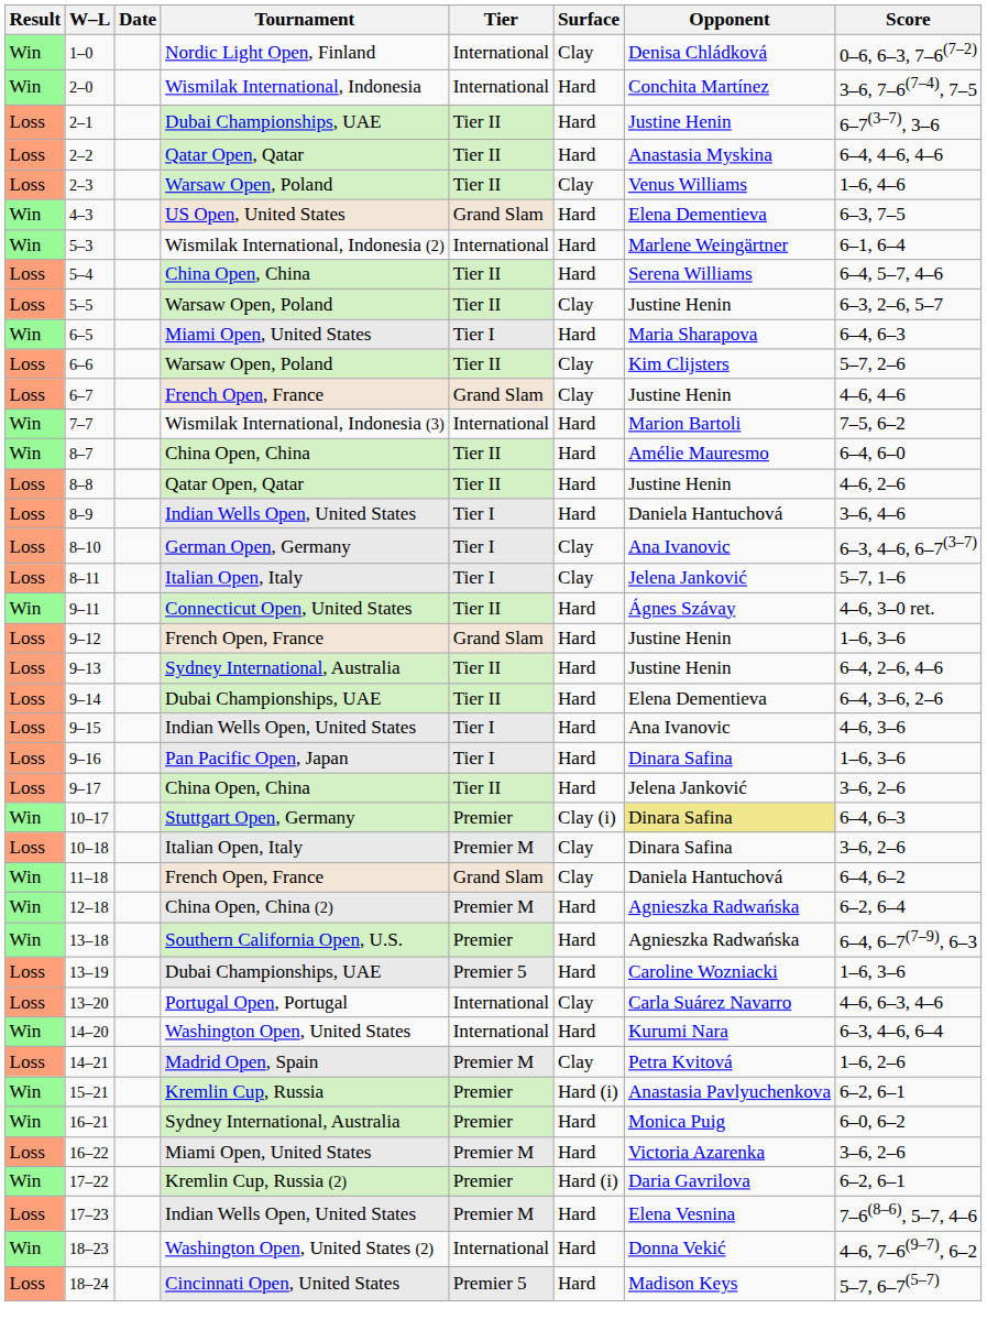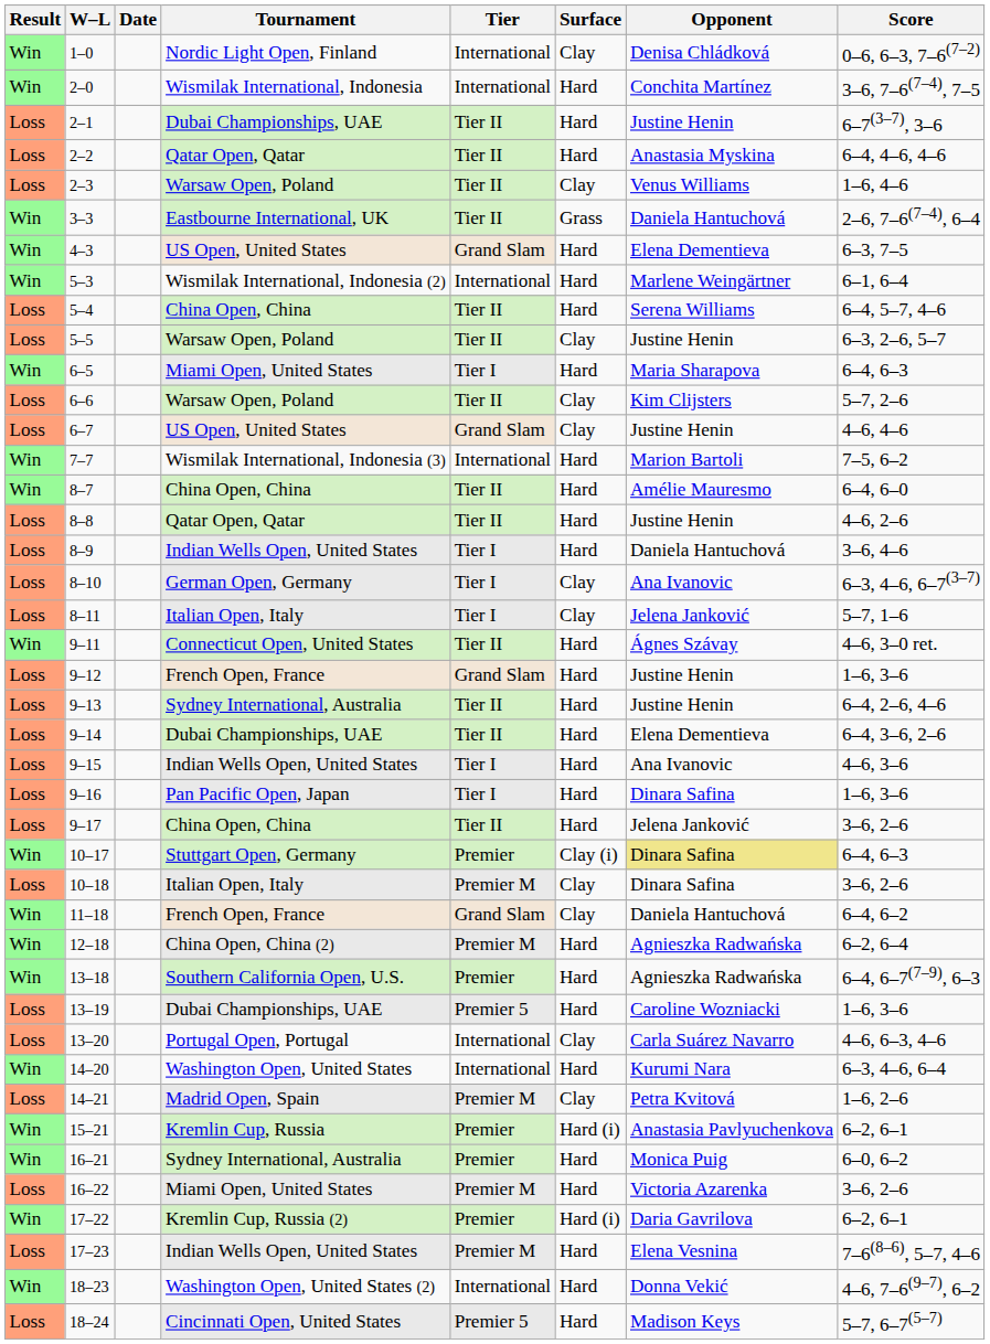 <table class="sortable wikitable">
 <tr>
 <th>Result</th>
 <th class="unsortable">W–L</th>
 <th>Date</th>
 <th>Tournament</th>
 <th>Tier</th>
 <th>Surface</th>
 <th>Opponent</th>
 <th class="unsortable">Score</th>
 </tr>
 <tr>
 <td style="background:#98fb98;">Win</td>
 <td><small>1–0</small></td>
 <td></td>
 <td><a href='#'>Nordic Light Open</a>, Finland</td>
 <td>International</td>
 <td>Clay</td>
 <td> <a href='#'>Denisa Chládková</a></td>
 <td>0–6, 6–3, 7–6<sup>(7–2)</sup></td>
 </tr>
 <tr>
 <td style="background:#98fb98;">Win</td>
 <td><small>2–0</small></td>
 <td><a href='#'></a></td>
 <td><a href='#'>Wismilak International</a>, Indonesia</td>
 <td>International</td>
 <td>Hard</td>
 <td> <a href='#'>Conchita Martínez</a></td>
 <td>3–6, 7–6<sup>(7–4)</sup>, 7–5</td>
 </tr>
 <tr>
 <td style="background:#ffa07a;">Loss</td>
 <td><small>2–1</small></td>
 <td><a href='#'></a></td>
 <td style="background:#d4f1c5;"><a href='#'>Dubai Championships</a>, UAE</td>
 <td style="background:#d4f1c5;">Tier II</td>
 <td>Hard</td>
 <td> <a href='#'>Justine Henin</a></td>
 <td>6–7<sup>(3–7)</sup>, 3–6</td>
 </tr>
 <tr>
 <td style="background:#ffa07a;">Loss</td>
 <td><small>2–2</small></td>
 <td><a href='#'></a></td>
 <td style="background:#d4f1c5;"><a href='#'>Qatar Open</a>, Qatar</td>
 <td style="background:#d4f1c5;">Tier II</td>
 <td>Hard</td>
 <td> <a href='#'>Anastasia Myskina</a></td>
 <td>6–4, 4–6, 4–6</td>
 </tr>
 <tr>
 <td style="background:#ffa07a;">Loss</td>
 <td><small>2–3</small></td>
 <td><a href='#'></a></td>
 <td style="background:#d4f1c5;"><a href='#'>Warsaw Open</a>, Poland</td>
 <td style="background:#d4f1c5;">Tier II</td>
 <td>Clay</td>
 <td> <a href='#'>Venus Williams</a></td>
 <td>1–6, 4–6</td>
+</tr>
+<tr>
+<td style="background:#98fb98;">Win</td>
+<td><small>3–3</small></td>
+<td><a href='#'></a></td>
+<td style="background:#d4f1c5;"><a href='#'>Eastbourne International</a>, UK</td>
+<td style="background:#d4f1c5;">Tier II</td>
+<td>Grass</td>
+<td> <a href='#'>Daniela Hantuchová</a></td>
+<td>2–6, 7–6<sup>(7–4)</sup>, 6–4</td>
 </tr>
 <tr>
 <td style="background:#98fb98;">Win</td>
 <td><small>4–3</small></td>
 <td><a href='#'></a></td>
 <td style="background:#f3e6d7;"><a href='#'>US Open</a>, United States</td>
 <td style="background:#f3e6d7;">Grand Slam</td>
 <td>Hard</td>
 <td> <a href='#'>Elena Dementieva</a></td>
 <td>6–3, 7–5</td>
 </tr>
 <tr>
 <td style="background:#98fb98;">Win</td>
 <td><small>5–3</small></td>
 <td><a href='#'></a></td>
 <td>Wismilak International, Indonesia <small>(2)</small></td>
 <td>International</td>
 <td>Hard</td>
 <td> <a href='#'>Marlene Weingärtner</a></td>
 <td>6–1, 6–4</td>
 </tr>
 <tr>
 <td style="background:#ffa07a;">Loss</td>
 <td><small>5–4</small></td>
 <td><a href='#'></a></td>
 <td style="background:#d4f1c5;"><a href='#'>China Open</a>, China</td>
 <td style="background:#d4f1c5;">Tier II</td>
 <td>Hard</td>
 <td> <a href='#'>Serena Williams</a></td>
 <td>6–4, 5–7, 4–6</td>
 </tr>
 <tr>
 <td style="background:#ffa07a;">Loss</td>
 <td><small>5–5</small></td>
 <td><a href='#'></a></td>
 <td style="background:#d4f1c5;">Warsaw Open, Poland</td>
 <td style="background:#d4f1c5;">Tier II</td>
 <td>Clay</td>
 <td> Justine Henin</td>
 <td>6–3, 2–6, 5–7</td>
 </tr>
 <tr>
 <td style="background:#98fb98;">Win</td>
 <td><small>6–5</small></td>
 <td><a href='#'></a></td>
 <td style="background:#e9e9e9;"><a href='#'>Miami Open</a>, United States</td>
 <td style="background:#e9e9e9;">Tier I</td>
 <td>Hard</td>
 <td> <a href='#'>Maria Sharapova</a></td>
 <td>6–4, 6–3</td>
 </tr>
 <tr>
 <td style="background:#ffa07a;">Loss</td>
 <td><small>6–6</small></td>
 <td><a href='#'></a></td>
 <td style="background:#d4f1c5;">Warsaw Open, Poland</td>
 <td style="background:#d4f1c5;">Tier II</td>
 <td>Clay</td>
 <td> <a href='#'>Kim Clijsters</a></td>
 <td>5–7, 2–6</td>
 </tr>
 <tr>
 <td style="background:#ffa07a;">Loss</td>
 <td><small>6–7</small></td>
 <td><a href='#'></a></td>
-<td style="background:#f3e6d7;"><a href='#'>French Open</a>, France</td>
+<td style="background:#f3e6d7;"><a href='#'>US Open</a>, United States</td>
 <td style="background:#f3e6d7;">Grand Slam</td>
 <td>Clay</td>
 <td> Justine Henin</td>
 <td>4–6, 4–6</td>
 </tr>
 <tr>
 <td style="background:#98fb98;">Win</td>
 <td><small>7–7</small></td>
 <td><a href='#'></a></td>
 <td>Wismilak International, Indonesia <small>(3)</small></td>
 <td>International</td>
 <td>Hard</td>
 <td> <a href='#'>Marion Bartoli</a></td>
 <td>7–5, 6–2</td>
 </tr>
 <tr>
 <td style="background:#98fb98;">Win</td>
 <td><small>8–7</small></td>
 <td><a href='#'></a></td>
 <td style="background:#d4f1c5;">China Open, China</td>
 <td style="background:#d4f1c5;">Tier II</td>
 <td>Hard</td>
 <td> <a href='#'>Amélie Mauresmo</a></td>
 <td>6–4, 6–0</td>
 </tr>
 <tr>
 <td style="background:#ffa07a;">Loss</td>
 <td><small>8–8</small></td>
 <td><a href='#'></a></td>
 <td style="background:#d4f1c5;">Qatar Open, Qatar</td>
 <td style="background:#d4f1c5;">Tier II</td>
 <td>Hard</td>
 <td> Justine Henin</td>
 <td>4–6, 2–6</td>
 </tr>
 <tr>
 <td style="background:#ffa07a;">Loss</td>
 <td><small>8–9</small></td>
 <td><a href='#'></a></td>
 <td style="background:#e9e9e9;"><a href='#'>Indian Wells Open</a>, United States</td>
 <td style="background:#e9e9e9;">Tier I</td>
 <td>Hard</td>
 <td> Daniela Hantuchová</td>
 <td>3–6, 4–6</td>
 </tr>
 <tr>
 <td style="background:#ffa07a;">Loss</td>
 <td><small>8–10</small></td>
 <td><a href='#'></a></td>
 <td style="background:#e9e9e9;"><a href='#'>German Open</a>, Germany</td>
 <td style="background:#e9e9e9;">Tier I</td>
 <td>Clay</td>
 <td> <a href='#'>Ana Ivanovic</a></td>
 <td>6–3, 4–6, 6–7<sup>(3–7)</sup></td>
 </tr>
 <tr>
 <td style="background:#ffa07a;">Loss</td>
 <td><small>8–11</small></td>
 <td><a href='#'></a></td>
 <td style="background:#e9e9e9;"><a href='#'>Italian Open</a>, Italy</td>
 <td style="background:#e9e9e9;">Tier I</td>
 <td>Clay</td>
 <td> <a href='#'>Jelena Janković</a></td>
 <td>5–7, 1–6</td>
 </tr>
 <tr>
 <td style="background:#98fb98;">Win</td>
 <td><small>9–11</small></td>
 <td><a href='#'></a></td>
 <td style="background:#d4f1c5;"><a href='#'>Connecticut Open</a>, United States</td>
 <td style="background:#d4f1c5;">Tier II</td>
 <td>Hard</td>
 <td> <a href='#'>Ágnes Szávay</a></td>
 <td>4–6, 3–0 ret.</td>
 </tr>
 <tr>
 <td style="background:#ffa07a;">Loss</td>
 <td><small>9–12</small></td>
 <td><a href='#'></a></td>
 <td style="background:#f3e6d7;">French Open, France</td>
 <td style="background:#f3e6d7;">Grand Slam</td>
 <td>Hard</td>
 <td> Justine Henin</td>
 <td>1–6, 3–6</td>
 </tr>
 <tr>
 <td style="background:#ffa07a;">Loss</td>
 <td><small>9–13</small></td>
 <td><a href='#'></a></td>
 <td style="background:#d4f1c5;"><a href='#'>Sydney International</a>, Australia</td>
 <td style="background:#d4f1c5;">Tier II</td>
 <td>Hard</td>
 <td> Justine Henin</td>
 <td>6–4, 2–6, 4–6</td>
 </tr>
 <tr>
 <td style="background:#ffa07a;">Loss</td>
 <td><small>9–14</small></td>
 <td><a href='#'></a></td>
 <td style="background:#d4f1c5;">Dubai Championships, UAE</td>
 <td style="background:#d4f1c5;">Tier II</td>
 <td>Hard</td>
 <td> Elena Dementieva</td>
 <td>6–4, 3–6, 2–6</td>
 </tr>
 <tr>
 <td style="background:#ffa07a;">Loss</td>
 <td><small>9–15</small></td>
 <td><a href='#'></a></td>
 <td style="background:#e9e9e9;">Indian Wells Open, United States</td>
 <td style="background:#e9e9e9;">Tier I</td>
 <td>Hard</td>
 <td> Ana Ivanovic</td>
 <td>4–6, 3–6</td>
 </tr>
 <tr>
 <td style="background:#ffa07a;">Loss</td>
 <td><small>9–16</small></td>
 <td><a href='#'></a></td>
 <td style="background:#e9e9e9;"><a href='#'>Pan Pacific Open</a>, Japan</td>
 <td style="background:#e9e9e9;">Tier I</td>
 <td>Hard</td>
 <td> <a href='#'>Dinara Safina</a></td>
 <td>1–6, 3–6</td>
 </tr>
 <tr>
 <td style="background:#ffa07a;">Loss</td>
 <td><small>9–17</small></td>
 <td><a href='#'></a></td>
 <td style="background:#d4f1c5;">China Open, China</td>
 <td style="background:#d4f1c5;">Tier II</td>
 <td>Hard</td>
 <td> Jelena Janković</td>
 <td>3–6, 2–6</td>
 </tr>
 <tr>
 <td style="background:#98fb98;">Win</td>
 <td><small>10–17</small></td>
 <td><a href='#'></a></td>
 <td style="background:#d4f1c5;"><a href='#'>Stuttgart Open</a>, Germany</td>
 <td style="background:#d4f1c5;">Premier</td>
 <td>Clay (i)</td>
 <td style="background: khaki;"> Dinara Safina</td>
 <td>6–4, 6–3</td>
 </tr>
 <tr>
 <td style="background:#ffa07a;">Loss</td>
 <td><small>10–18</small></td>
 <td><a href='#'></a></td>
 <td style="background:#e9e9e9;">Italian Open, Italy</td>
 <td style="background:#e9e9e9;">Premier M</td>
 <td>Clay</td>
 <td> Dinara Safina</td>
 <td>3–6, 2–6</td>
 </tr>
 <tr>
 <td style="background:#98fb98;">Win</td>
 <td><small>11–18</small></td>
 <td><a href='#'></a></td>
 <td style="background:#f3e6d7;">French Open, France</td>
 <td style="background:#f3e6d7;">Grand Slam</td>
 <td>Clay</td>
 <td> Daniela Hantuchová</td>
 <td>6–4, 6–2</td>
 </tr>
 <tr>
 <td style="background:#98fb98;">Win</td>
 <td><small>12–18</small></td>
 <td><a href='#'></a></td>
 <td style="background:#e9e9e9;">China Open, China <small>(2)</small></td>
 <td style="background:#e9e9e9;">Premier M</td>
 <td>Hard</td>
 <td> <a href='#'>Agnieszka Radwańska</a></td>
 <td>6–2, 6–4</td>
 </tr>
 <tr>
 <td style="background:#98fb98;">Win</td>
 <td><small>13–18</small></td>
 <td><a href='#'></a></td>
 <td style="background:#d4f1c5;"><a href='#'>Southern California Open</a>, U.S.</td>
 <td style="background:#d4f1c5;">Premier</td>
 <td>Hard</td>
 <td> Agnieszka Radwańska</td>
 <td>6–4, 6–7<sup>(7–9)</sup>, 6–3</td>
 </tr>
 <tr>
 <td style="background:#ffa07a;">Loss</td>
 <td><small>13–19</small></td>
 <td><a href='#'></a></td>
 <td style="background:#e9e9e9;">Dubai Championships, UAE</td>
 <td style="background:#e9e9e9;">Premier 5</td>
 <td>Hard</td>
 <td> <a href='#'>Caroline Wozniacki</a></td>
 <td>1–6, 3–6</td>
 </tr>
 <tr>
 <td style="background:#ffa07a;">Loss</td>
 <td><small>13–20</small></td>
 <td><a href='#'></a></td>
 <td><a href='#'>Portugal Open</a>, Portugal</td>
 <td>International</td>
 <td>Clay</td>
 <td> <a href='#'>Carla Suárez Navarro</a></td>
 <td>4–6, 6–3, 4–6</td>
 </tr>
 <tr>
 <td style="background:#98fb98;">Win</td>
 <td><small>14–20</small></td>
 <td><a href='#'></a></td>
 <td><a href='#'>Washington Open</a>, United States</td>
 <td>International</td>
 <td>Hard</td>
 <td> <a href='#'>Kurumi Nara</a></td>
 <td>6–3, 4–6, 6–4</td>
 </tr>
 <tr>
 <td style="background:#ffa07a;">Loss</td>
 <td><small>14–21</small></td>
 <td><a href='#'></a></td>
 <td style="background:#e9e9e9;"><a href='#'>Madrid Open</a>, Spain</td>
 <td style="background:#e9e9e9;">Premier M</td>
 <td>Clay</td>
 <td> <a href='#'>Petra Kvitová</a></td>
 <td>1–6, 2–6</td>
 </tr>
 <tr>
 <td style="background:#98fb98;">Win</td>
 <td><small>15–21</small></td>
 <td><a href='#'></a></td>
 <td style="background:#d4f1c5;"><a href='#'>Kremlin Cup</a>, Russia</td>
 <td style="background:#d4f1c5;">Premier</td>
 <td>Hard (i)</td>
 <td> <a href='#'>Anastasia Pavlyuchenkova</a></td>
 <td>6–2, 6–1</td>
 </tr>
 <tr>
 <td style="background:#98fb98;">Win</td>
 <td><small>16–21</small></td>
 <td><a href='#'></a></td>
 <td style="background:#d4f1c5;">Sydney International, Australia</td>
 <td style="background:#d4f1c5;">Premier</td>
 <td>Hard</td>
 <td> <a href='#'>Monica Puig</a></td>
 <td>6–0, 6–2</td>
 </tr>
 <tr>
 <td style="background:#ffa07a;">Loss</td>
 <td><small>16–22</small></td>
 <td><a href='#'></a></td>
 <td style="background:#e9e9e9;">Miami Open, United States</td>
 <td style="background:#e9e9e9;">Premier M</td>
 <td>Hard</td>
 <td> <a href='#'>Victoria Azarenka</a></td>
 <td>3–6, 2–6</td>
 </tr>
 <tr>
 <td style="background:#98fb98;">Win</td>
 <td><small>17–22</small></td>
 <td><a href='#'></a></td>
 <td style="background:#d4f1c5;">Kremlin Cup, Russia <small>(2)</small></td>
 <td style="background:#d4f1c5;">Premier</td>
 <td>Hard (i)</td>
 <td> <a href='#'>Daria Gavrilova</a></td>
 <td>6–2, 6–1</td>
 </tr>
 <tr>
 <td style="background:#ffa07a;">Loss</td>
 <td><small>17–23</small></td>
 <td><a href='#'></a></td>
 <td style="background:#e9e9e9;">Indian Wells Open, United States</td>
 <td style="background:#e9e9e9;">Premier M</td>
 <td>Hard</td>
 <td> <a href='#'>Elena Vesnina</a></td>
 <td>7–6<sup>(8–6)</sup>, 5–7, 4–6</td>
 </tr>
 <tr>
 <td style="background:#98fb98;">Win</td>
 <td><small>18–23</small></td>
 <td><a href='#'></a></td>
 <td><a href='#'>Washington Open</a>, United States <small>(2)</small></td>
 <td>International</td>
 <td>Hard</td>
 <td> <a href='#'>Donna Vekić</a></td>
 <td>4–6, 7–6<sup>(9–7)</sup>, 6–2</td>
 </tr>
 <tr>
 <td style="background:#ffa07a;">Loss</td>
 <td><small>18–24</small></td>
 <td><a href='#'></a></td>
 <td style="background:#e9e9e9;"><a href='#'>Cincinnati Open</a>, United States</td>
 <td style="background:#e9e9e9;">Premier 5</td>
 <td>Hard</td>
 <td> <a href='#'>Madison Keys</a></td>
 <td>5–7, 6–7<sup>(5–7)</sup></td>
 </tr>
 </table>
